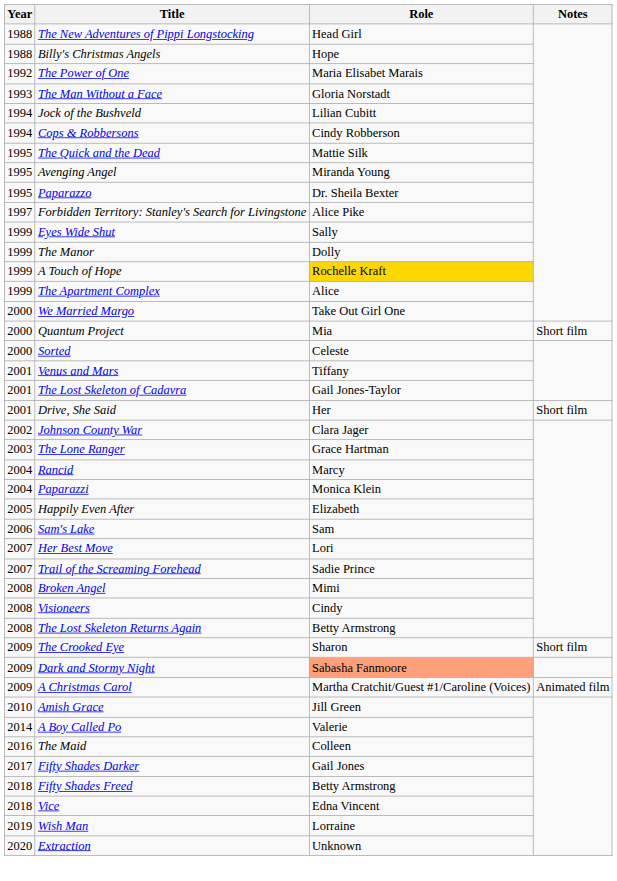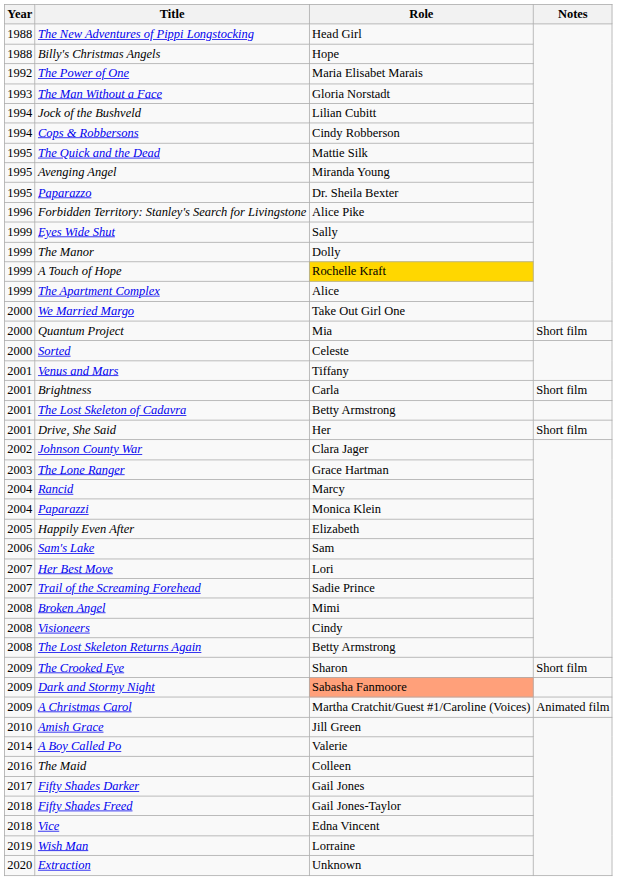 <table class="wikitable sortable">
 <tr>
 <th>Year</th>
 <th>Title</th>
 <th>Role</th>
 <th class="unsortable">Notes</th>
 </tr>
 <tr>
 <td>1988</td>
 <td data-sort-value="New Adventures of Pippi Longstocking, The"><em><a href='#'>The New Adventures of Pippi Longstocking</a></em></td>
 <td>Head Girl</td>
 </tr>
 <tr>
 <td>1988</td>
 <td><em>Billy's Christmas Angels</em></td>
 <td>Hope</td>
 </tr>
 <tr>
 <td>1992</td>
 <td data-sort-value="Power of One, The"><em><a href='#'>The Power of One</a></em></td>
 <td>Maria Elisabet Marais</td>
 </tr>
 <tr>
 <td>1993</td>
 <td data-sort-value="Man Without a Face, The"><em><a href='#'>The Man Without a Face</a></em></td>
 <td>Gloria Norstadt</td>
 </tr>
 <tr>
 <td>1994</td>
 <td><em>Jock of the Bushveld</em></td>
 <td>Lilian Cubitt</td>
 </tr>
 <tr>
 <td>1994</td>
 <td><em><a href='#'>Cops & Robbersons</a></em></td>
 <td>Cindy Robberson</td>
 </tr>
 <tr>
 <td>1995</td>
 <td data-sort-value="Quick and the Dead, The"><em><a href='#'>The Quick and the Dead</a></em></td>
 <td>Mattie Silk</td>
 </tr>
 <tr>
 <td>1995</td>
 <td><em>Avenging Angel</em></td>
 <td>Miranda Young</td>
 </tr>
 <tr>
 <td>1995</td>
 <td><em><a href='#'>Paparazzo</a></em></td>
 <td>Dr. Sheila Bexter</td>
 </tr>
 <tr>
-<td>1997</td>
+<td>1996</td>
 <td><em>Forbidden Territory: Stanley's Search for Livingstone</em></td>
 <td>Alice Pike</td>
 </tr>
 <tr>
 <td>1999</td>
 <td><em><a href='#'>Eyes Wide Shut</a></em></td>
 <td>Sally</td>
 </tr>
 <tr>
 <td>1999</td>
 <td data-sort-value="Manor, The"><em>The Manor</em></td>
 <td>Dolly</td>
 </tr>
 <tr>
 <td>1999</td>
 <td data-sort-value="Touch of Hope, A"><em>A Touch of Hope</em></td>
 <td style="background: gold;">Rochelle Kraft</td>
 </tr>
 <tr>
 <td>1999</td>
 <td data-sort-value="Apartment Complex, The"><em><a href='#'>The Apartment Complex</a></em></td>
 <td>Alice</td>
 </tr>
 <tr>
 <td>2000</td>
 <td><em><a href='#'>We Married Margo</a></em></td>
 <td>Take Out Girl One</td>
 </tr>
 <tr>
 <td>2000</td>
 <td><em>Quantum Project</em></td>
 <td>Mia</td>
 <td>Short film</td>
 </tr>
 <tr>
 <td>2000</td>
 <td><em><a href='#'>Sorted</a></em></td>
 <td>Celeste</td>
 </tr>
 <tr>
 <td>2001</td>
 <td><em><a href='#'>Venus and Mars</a></em></td>
 <td>Tiffany</td>
 </tr>
 <tr>
 <td>2001</td>
+<td><em>Brightness</em></td>
+<td>Carla</td>
+<td>Short film</td>
+</tr>
+<tr>
+<td>2001</td>
 <td data-sort-value="Lost Skeleton of Cadavra, The"><em><a href='#'>The Lost Skeleton of Cadavra</a></em></td>
-<td>Gail Jones-Taylor</td>
+<td>Betty Armstrong</td>
 </tr>
 <tr>
 <td>2001</td>
 <td><em>Drive, She Said</em></td>
 <td>Her</td>
 <td>Short film</td>
 </tr>
 <tr>
 <td>2002</td>
 <td><em><a href='#'>Johnson County War</a></em></td>
 <td>Clara Jager</td>
 </tr>
 <tr>
 <td>2003</td>
 <td data-sort-value="Lone Ranger, The"><em><a href='#'>The Lone Ranger</a></em></td>
 <td>Grace Hartman</td>
 </tr>
 <tr>
 <td>2004</td>
 <td><em><a href='#'>Rancid</a></em></td>
 <td>Marcy</td>
 </tr>
 <tr>
 <td>2004</td>
 <td><em><a href='#'>Paparazzi</a></em></td>
 <td>Monica Klein</td>
 </tr>
 <tr>
 <td>2005</td>
 <td><em>Happily Even After</em></td>
 <td>Elizabeth</td>
 </tr>
 <tr>
 <td>2006</td>
 <td><em><a href='#'>Sam's Lake</a></em></td>
 <td>Sam</td>
 </tr>
 <tr>
 <td>2007</td>
 <td><em><a href='#'>Her Best Move</a></em></td>
 <td>Lori</td>
 </tr>
 <tr>
 <td>2007</td>
 <td><em><a href='#'>Trail of the Screaming Forehead</a></em></td>
 <td>Sadie Prince</td>
 </tr>
 <tr>
 <td>2008</td>
 <td><em><a href='#'>Broken Angel</a></em></td>
 <td>Mimi</td>
 </tr>
 <tr>
 <td>2008</td>
 <td><em><a href='#'>Visioneers</a></em></td>
 <td>Cindy</td>
 </tr>
 <tr>
 <td>2008</td>
 <td data-sort-value="Lost Skeleton Returns Again, The"><em><a href='#'>The Lost Skeleton Returns Again</a></em></td>
 <td>Betty Armstrong</td>
 </tr>
 <tr>
 <td>2009</td>
 <td data-sort-value="Crooked Eye, The"><em><a href='#'>The Crooked Eye</a></em></td>
 <td>Sharon</td>
 <td>Short film</td>
 </tr>
 <tr>
 <td>2009</td>
 <td><em><a href='#'>Dark and Stormy Night</a></em></td>
 <td style="background: lightsalmon;">Sabasha Fanmoore</td>
 </tr>
 <tr>
 <td>2009</td>
 <td data-sort-value="Christmas Carol, A"><em><a href='#'>A Christmas Carol</a></em></td>
 <td>Martha Cratchit/Guest #1/Caroline (Voices)</td>
 <td>Animated film</td>
 </tr>
 <tr>
 <td>2010</td>
 <td><em><a href='#'>Amish Grace</a></em></td>
 <td>Jill Green</td>
 </tr>
 <tr>
 <td>2014</td>
 <td data-sort-value="Boy Called Po, A"><em><a href='#'>A Boy Called Po</a></em></td>
 <td>Valerie</td>
 </tr>
 <tr>
 <td>2016</td>
 <td data-sort-value="Maid, The"><em>The Maid</em></td>
 <td>Colleen</td>
 </tr>
 <tr>
 <td>2017</td>
 <td><em><a href='#'>Fifty Shades Darker</a></em></td>
 <td>Gail Jones</td>
 </tr>
 <tr>
 <td>2018</td>
 <td><em><a href='#'>Fifty Shades Freed</a></em></td>
-<td>Betty Armstrong</td>
+<td>Gail Jones-Taylor</td>
 </tr>
 <tr>
 <td>2018</td>
 <td><em><a href='#'>Vice</a></em></td>
 <td>Edna Vincent</td>
 </tr>
 <tr>
 <td>2019</td>
 <td><em><a href='#'>Wish Man</a></em></td>
 <td>Lorraine</td>
 </tr>
 <tr>
 <td>2020</td>
 <td><em><a href='#'>Extraction</a></em></td>
 <td>Unknown</td>
 </tr>
 </table>
